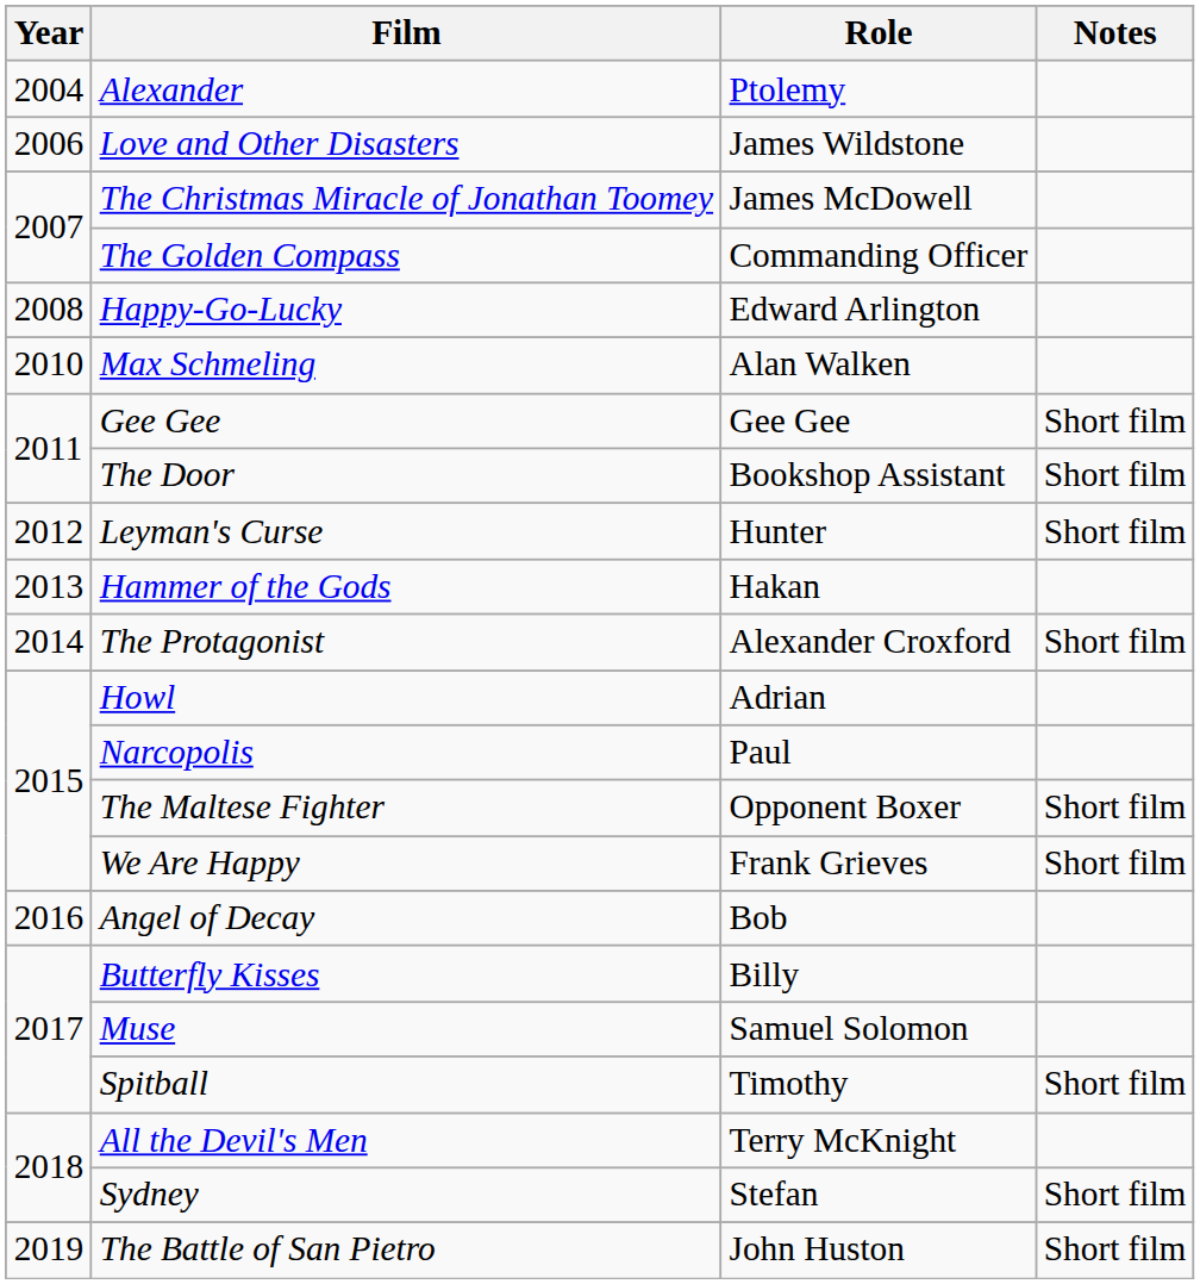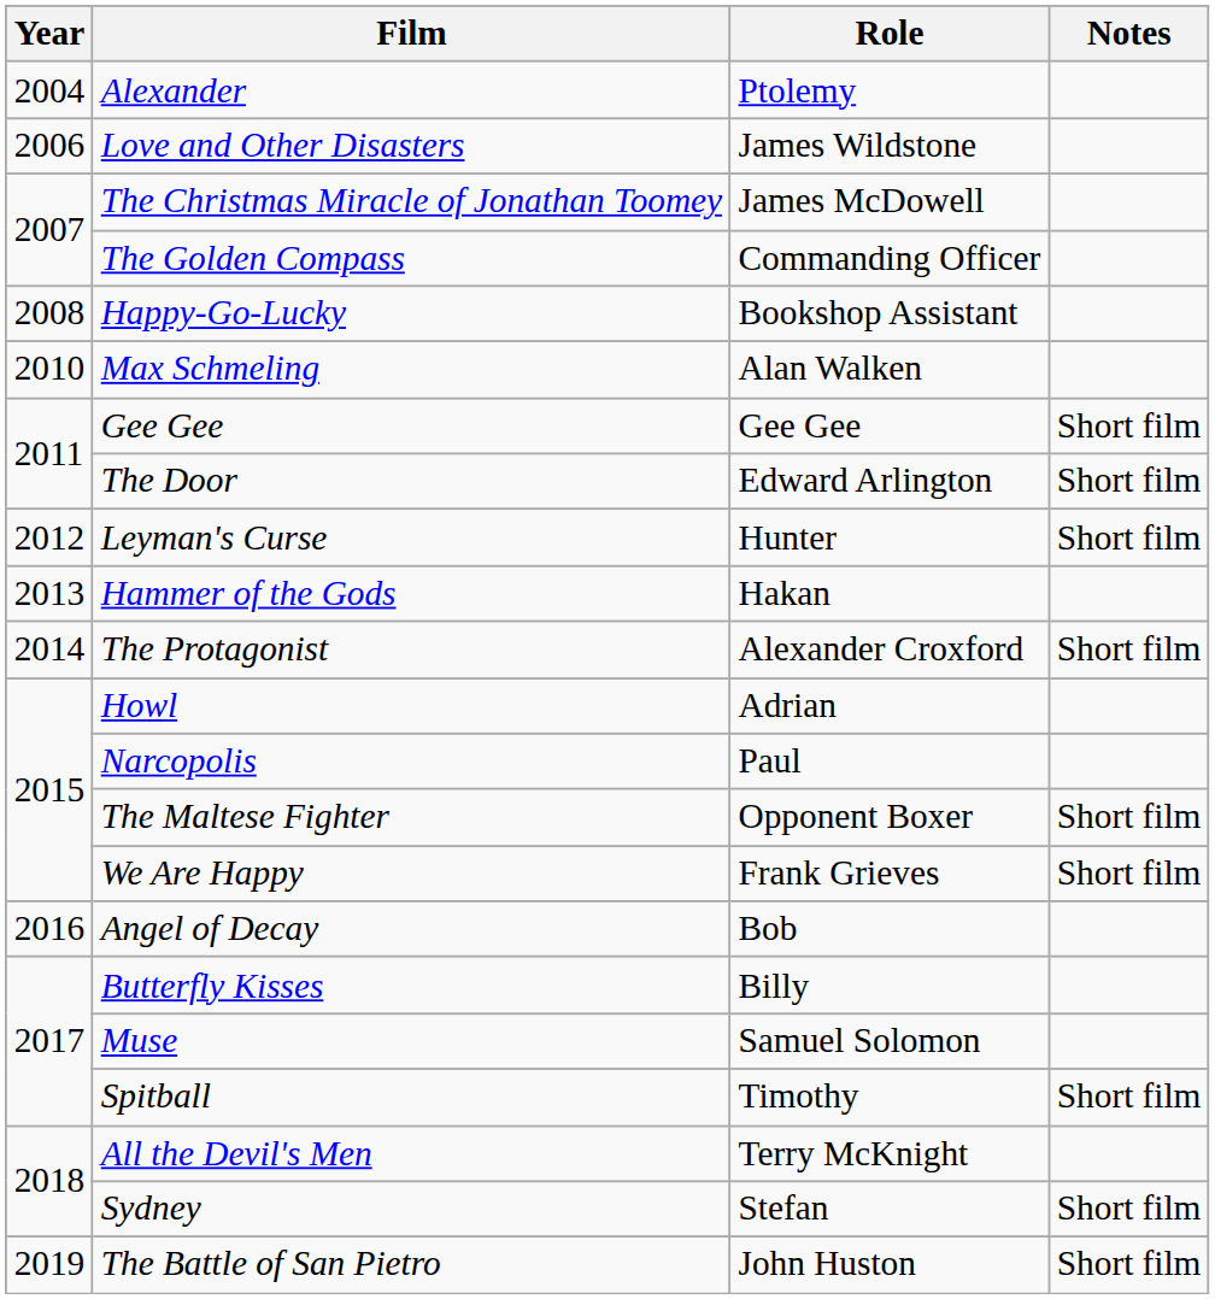 <table class="wikitable sortable">
 <tr>
 <th>Year</th>
 <th>Film</th>
 <th>Role</th>
 <th class="unsortable">Notes</th>
 </tr>
 <tr>
 <td>2004</td>
 <td><em><a href='#'>Alexander</a></em></td>
 <td><a href='#'>Ptolemy</a></td>
 <td></td>
 </tr>
 <tr>
 <td>2006</td>
 <td><em><a href='#'>Love and Other Disasters</a></em></td>
 <td>James Wildstone</td>
 <td></td>
 </tr>
 <tr>
 <td rowspan="2">2007</td>
 <td><em><a href='#'>The Christmas Miracle of Jonathan Toomey</a></em></td>
 <td>James McDowell</td>
 <td></td>
 </tr>
 <tr>
 <td><em><a href='#'>The Golden Compass</a></em></td>
 <td>Commanding Officer</td>
 <td></td>
 </tr>
 <tr>
 <td>2008</td>
 <td><em><a href='#'>Happy-Go-Lucky</a></em></td>
-<td>Edward Arlington</td>
+<td>Bookshop Assistant</td>
 <td></td>
 </tr>
 <tr>
 <td>2010</td>
 <td><em><a href='#'>Max Schmeling</a></em></td>
 <td>Alan Walken</td>
 <td></td>
 </tr>
 <tr>
 <td rowspan="2">2011</td>
 <td><em>Gee Gee</em></td>
 <td>Gee Gee</td>
 <td>Short film</td>
 </tr>
 <tr>
 <td><em>The Door</em></td>
-<td>Bookshop Assistant</td>
+<td>Edward Arlington</td>
 <td>Short film</td>
 </tr>
 <tr>
 <td>2012</td>
 <td><em>Leyman's Curse</em></td>
 <td>Hunter</td>
 <td>Short film</td>
 </tr>
 <tr>
 <td>2013</td>
 <td><em><a href='#'>Hammer of the Gods</a></em></td>
 <td>Hakan</td>
 <td></td>
 </tr>
 <tr>
 <td>2014</td>
 <td><em>The Protagonist</em></td>
 <td>Alexander Croxford</td>
 <td>Short film</td>
 </tr>
 <tr>
 <td rowspan="4">2015</td>
 <td><em><a href='#'>Howl</a></em></td>
 <td>Adrian</td>
 <td></td>
 </tr>
 <tr>
 <td><em><a href='#'>Narcopolis</a></em></td>
 <td>Paul</td>
 <td></td>
 </tr>
 <tr>
 <td><em>The Maltese Fighter</em></td>
 <td>Opponent Boxer</td>
 <td>Short film</td>
 </tr>
 <tr>
 <td><em>We Are Happy</em></td>
 <td>Frank Grieves</td>
 <td>Short film</td>
 </tr>
 <tr>
 <td>2016</td>
 <td><em>Angel of Decay</em></td>
 <td>Bob</td>
 <td></td>
 </tr>
 <tr>
 <td rowspan="3">2017</td>
 <td><em><a href='#'>Butterfly Kisses</a></em></td>
 <td>Billy</td>
 <td></td>
 </tr>
 <tr>
 <td><em><a href='#'>Muse</a></em></td>
 <td>Samuel Solomon</td>
 <td></td>
 </tr>
 <tr>
 <td><em>Spitball</em></td>
 <td>Timothy</td>
 <td>Short film</td>
 </tr>
 <tr>
 <td rowspan="2">2018</td>
 <td><em><a href='#'>All the Devil's Men</a></em></td>
 <td>Terry McKnight</td>
 <td></td>
 </tr>
 <tr>
 <td><em>Sydney</em></td>
 <td>Stefan</td>
 <td>Short film</td>
 </tr>
 <tr>
 <td>2019</td>
 <td><em>The Battle of San Pietro</em></td>
 <td>John Huston</td>
 <td>Short film</td>
 </tr>
 </table>
